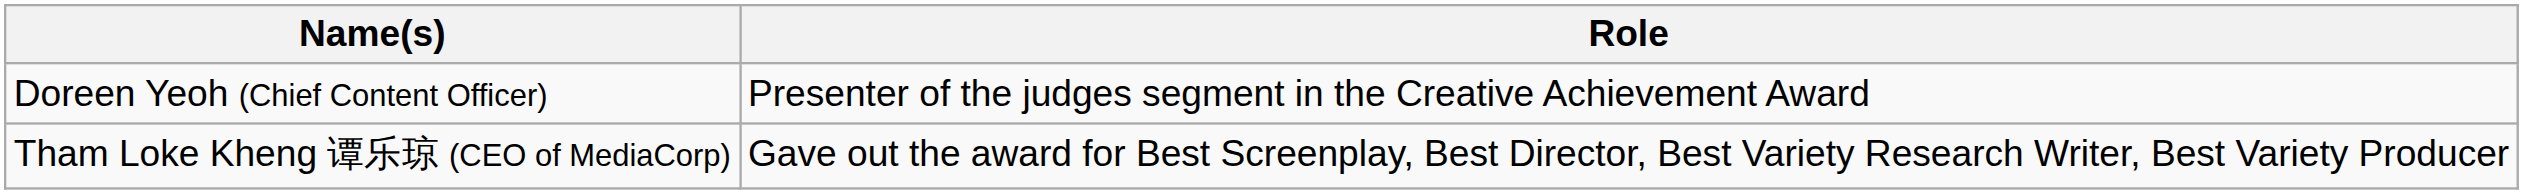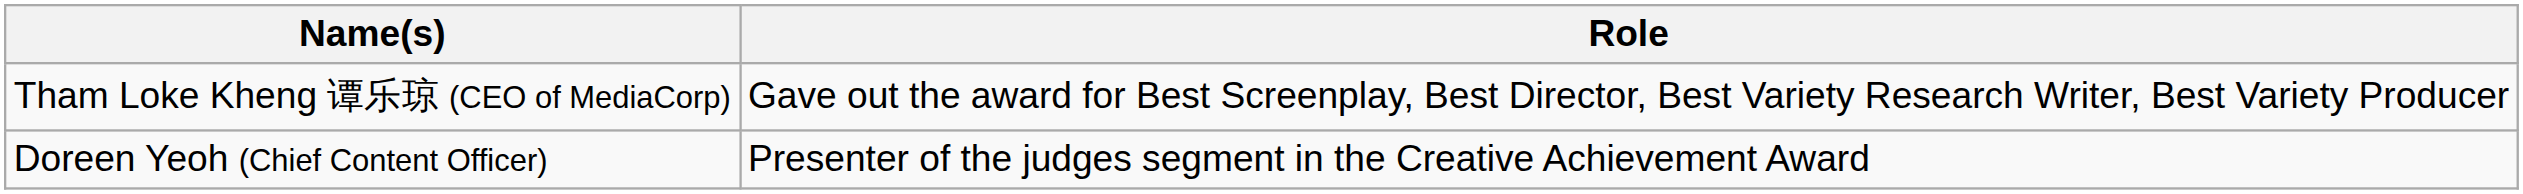 <table class="wikitable sortable">
 <tr>
 <th>Name(s)</th>
 <th>Role</th>
 </tr>
 <tr>
+<td data-sort-value="Mirren, Helen">Tham Loke Kheng 谭乐琼 <small>(CEO of MediaCorp)</small></td>
+<td>Gave out the award for Best Screenplay, Best Director, Best Variety Research Writer, Best Variety Producer</td>
+</tr>
+<tr>
 <td data-sort-value="Fey, Tina">Doreen Yeoh <small>(Chief Content Officer)</small></td>
 <td>Presenter of the judges segment in the Creative Achievement Award</td>
 </tr>
-<tr>
-<td data-sort-value="Mirren, Helen">Tham Loke Kheng 谭乐琼 <small>(CEO of MediaCorp)</small></td>
-<td>Gave out the award for Best Screenplay, Best Director, Best Variety Research Writer, Best Variety Producer</td>
-</tr>
 </table>
